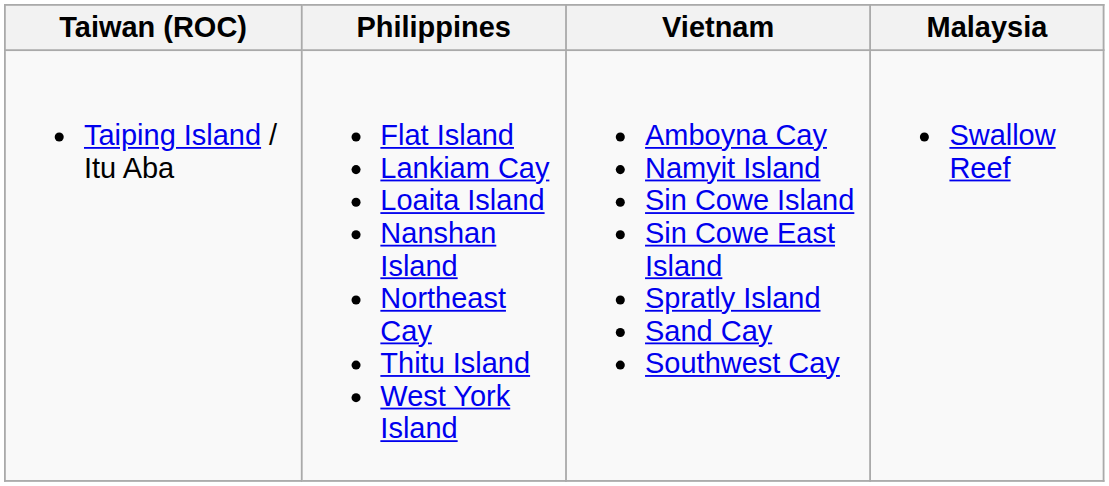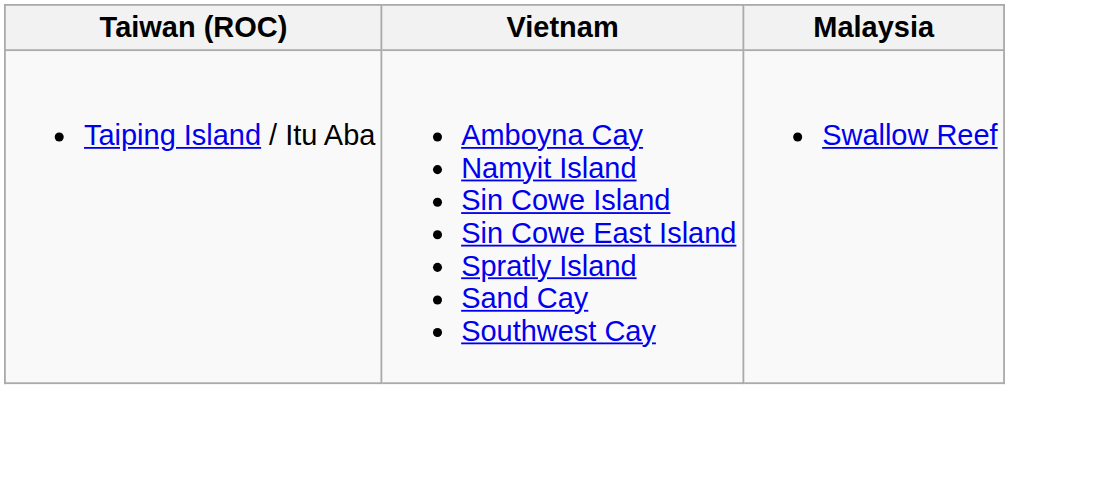 <table class=wikitable>
 <tr>
 <th>Taiwan (ROC)</th>
-<th>Philippines</th>
 <th>Vietnam</th>
 <th>Malaysia</th>
 </tr>
 <tr valign=top>
 <td><br><ul><li><a href='#'>Taiping Island</a> / Itu Aba</li></ul></td>
-<td><br><ul><li><a href='#'>Flat Island</a></li><li><a href='#'>Lankiam Cay</a></li><li><a href='#'>Loaita Island</a></li><li><a href='#'>Nanshan Island</a></li><li><a href='#'>Northeast Cay</a></li><li><a href='#'>Thitu Island</a></li><li><a href='#'>West York Island</a></li></ul></td>
 <td><br><ul><li><a href='#'>Amboyna Cay</a></li><li><a href='#'>Namyit Island</a></li><li><a href='#'>Sin Cowe Island</a></li><li><a href='#'>Sin Cowe East Island</a></li><li><a href='#'>Spratly Island</a></li><li><a href='#'>Sand Cay</a></li><li><a href='#'>Southwest Cay</a></li></ul></td>
 <td><br><ul><li><a href='#'>Swallow Reef</a></li></ul></td>
 </tr>
 </table>
